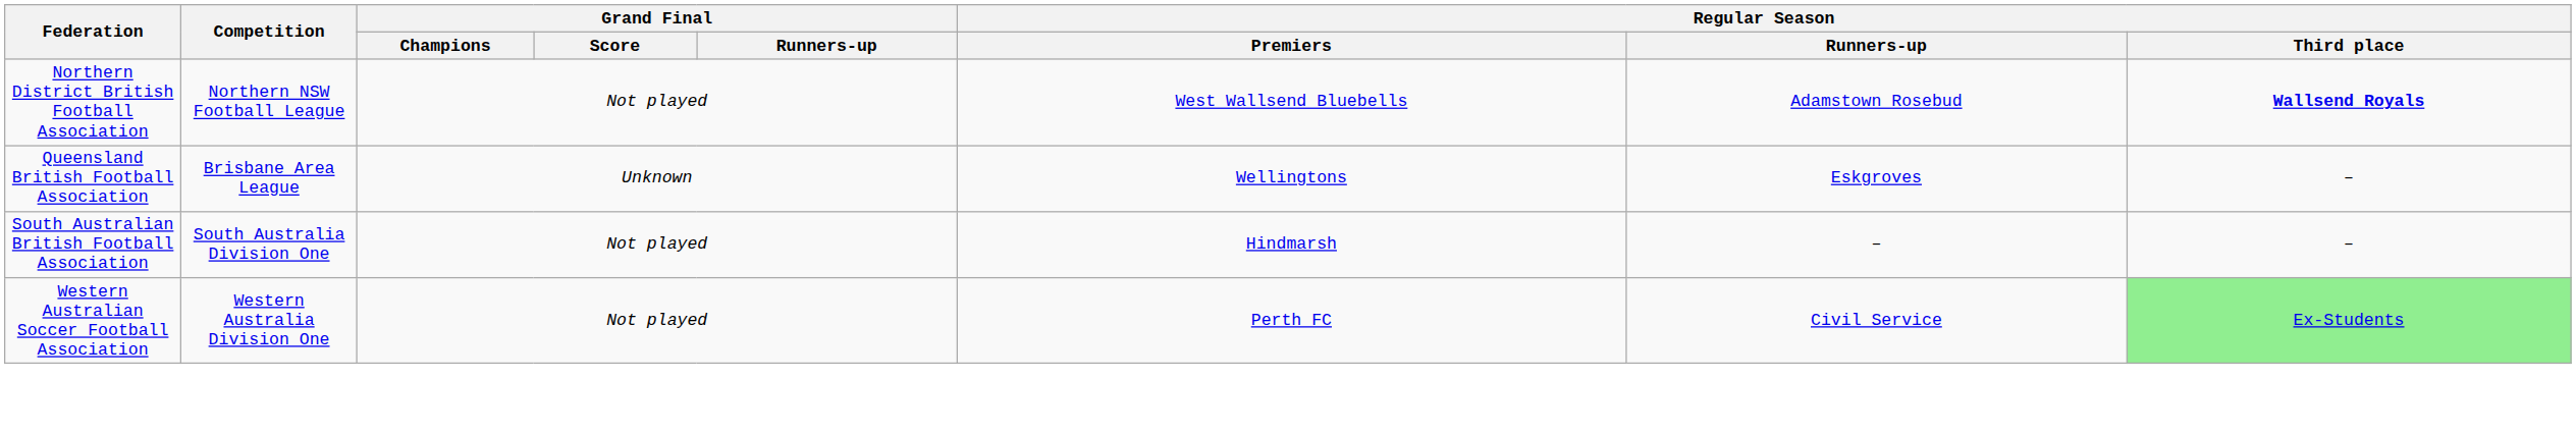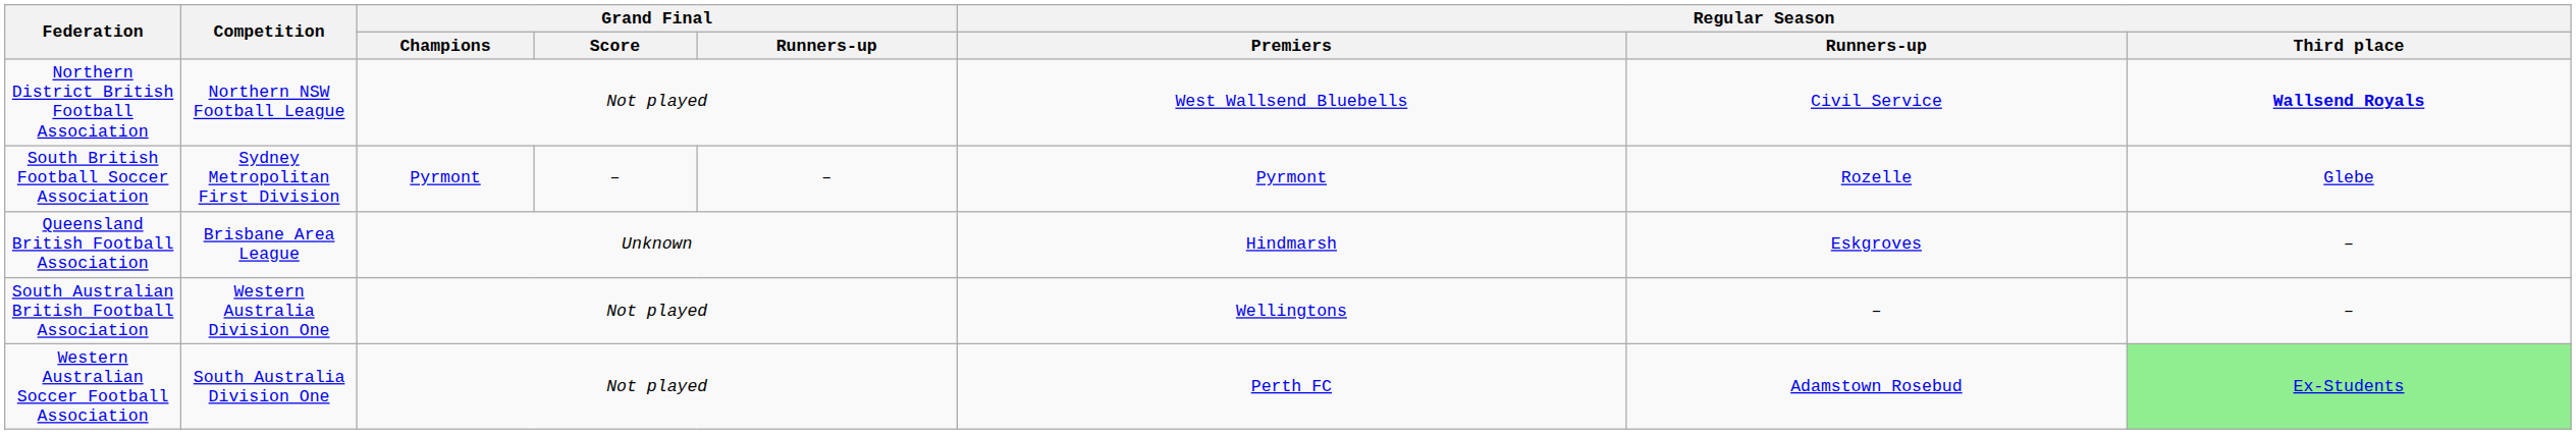 <table class="wikitable" width="100%">
 <tr>
 <th rowspan="2" style="width:10em">Federation</th>
 <th rowspan="2" style="width:10em">Competition</th>
 <th colspan="3" scope="col">Grand Final</th>
 <th colspan="3">Regular Season</th>
 </tr>
 <tr>
 <th style="width:10em">Champions</th>
 <th>Score</th>
 <th style="width:15em">Runners-up</th>
 <th>Premiers</th>
 <th>Runners-up</th>
 <th>Third place</th>
 </tr>
 <tr>
 <td align="center"><a href='#'>Northern District British Football Association</a></td>
 <td align="center"><a href='#'>Northern NSW Football League</a></td>
 <td colspan="3" align="center"><em>Not played</em></td>
 <td align="center"><a href='#'>West Wallsend Bluebells</a></td>
-<td align="center"><a href='#'>Adamstown Rosebud</a></td>
+<td align="center"><a href='#'>Civil Service</a></td>
 <td align="center"><strong><a href='#'>Wallsend Royals</a></strong></td>
+</tr>
+<tr>
+<td align="center"><a href='#'>South British Football Soccer Association</a></td>
+<td align="center"><a href='#'>Sydney Metropolitan First Division</a></td>
+<td align="center"><a href='#'>Pyrmont</a></td>
+<td align="center">–</td>
+<td align="center">–</td>
+<td align="center"><a href='#'>Pyrmont</a></td>
+<td align="center"><a href='#'>Rozelle</a></td>
+<td align="center"><a href='#'>Glebe</a></td>
 </tr>
 <tr>
 <td align="center"><a href='#'>Queensland British Football Association</a></td>
 <td align="center"><a href='#'>Brisbane Area League</a></td>
 <td colspan="3" align="center"><em>Unknown</em></td>
-<td align="center"><a href='#'>Wellingtons</a></td>
+<td align="center"><a href='#'>Hindmarsh</a></td>
 <td align="center"><a href='#'>Eskgroves</a></td>
 <td align="center">–</td>
 </tr>
 <tr>
 <td align="center"><a href='#'>South Australian British Football Association</a></td>
-<td align="center"><a href='#'>South Australia Division One</a></td>
+<td align="center"><a href='#'>Western Australia Division One</a></td>
 <td colspan="3" align="center"><em>Not played</em></td>
-<td align="center"><a href='#'>Hindmarsh</a></td>
+<td align="center"><a href='#'>Wellingtons</a></td>
 <td align="center">–</td>
 <td align="center">–</td>
 </tr>
 <tr>
 <td align="center"><a href='#'>Western Australian Soccer Football Association</a></td>
-<td align="center"><a href='#'>Western Australia Division One</a></td>
+<td align="center"><a href='#'>South Australia Division One</a></td>
 <td colspan="3" align="center"><em>Not played</em></td>
 <td align="center"><a href='#'>Perth FC</a></td>
-<td align="center"><a href='#'>Civil Service</a></td>
+<td align="center"><a href='#'>Adamstown Rosebud</a></td>
 <td align="center" style="background: lightgreen;"><a href='#'>Ex-Students</a></td>
 </tr>
 </table>
